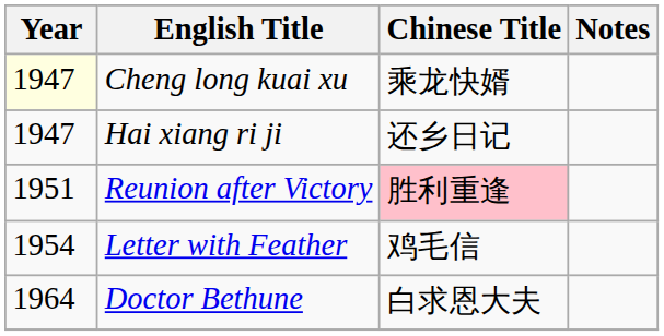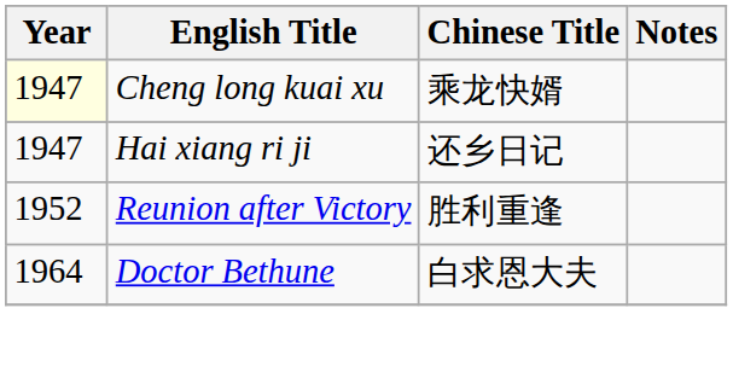 <table class="wikitable">
 <tr>
 <th align="left" valign="top" width="40">Year</th>
 <th align="left" valign="top">English Title</th>
 <th align="left" valign="top">Chinese Title</th>
 <th align="left" valign="top">Notes</th>
 </tr>
 <tr>
 <td align="left" valign="top" style="background: lightyellow;">1947</td>
 <td align="left" valign="top"><em>Cheng long kuai xu</em></td>
 <td align="left" valign="top">乘龙快婿</td>
 <td align="left" valign="top"></td>
 </tr>
 <tr>
 <td align="left" valign="top">1947</td>
 <td align="left" valign="top"><em>Hai xiang ri ji</em></td>
 <td align="left" valign="top">还乡日记</td>
 <td align="left" valign="top"></td>
 </tr>
 <tr>
-<td align="left" valign="top">1951</td>
+<td align="left" valign="top">1952</td>
 <td align="left" valign="top"><em><a href='#'>Reunion after Victory</a></em></td>
-<td align="left" valign="top" style="background: pink;">胜利重逢</td>
-<td align="left" valign="top"></td>
-</tr>
-<tr>
-<td align="left" valign="top">1954</td>
-<td align="left" valign="top"><em><a href='#'>Letter with Feather</a></em></td>
-<td align="left" valign="top">鸡毛信</td>
+<td align="left" valign="top">胜利重逢</td>
 <td align="left" valign="top"></td>
 </tr>
 <tr>
 <td align="left" valign="top">1964</td>
 <td align="left" valign="top"><em><a href='#'>Doctor Bethune</a> </em></td>
 <td align="left" valign="top">白求恩大夫</td>
 <td align="left" valign="top"></td>
 </tr>
 <tr>
 </tr>
 </table>
